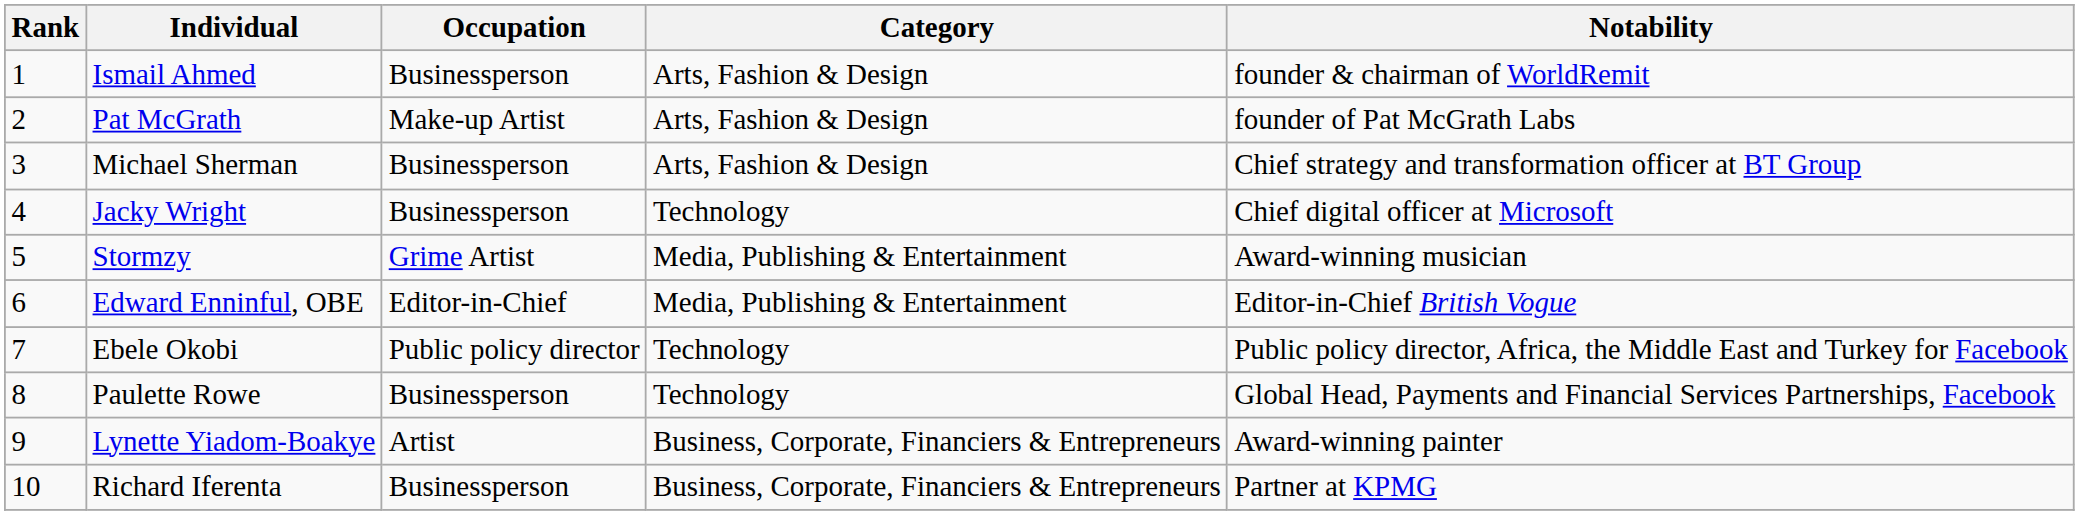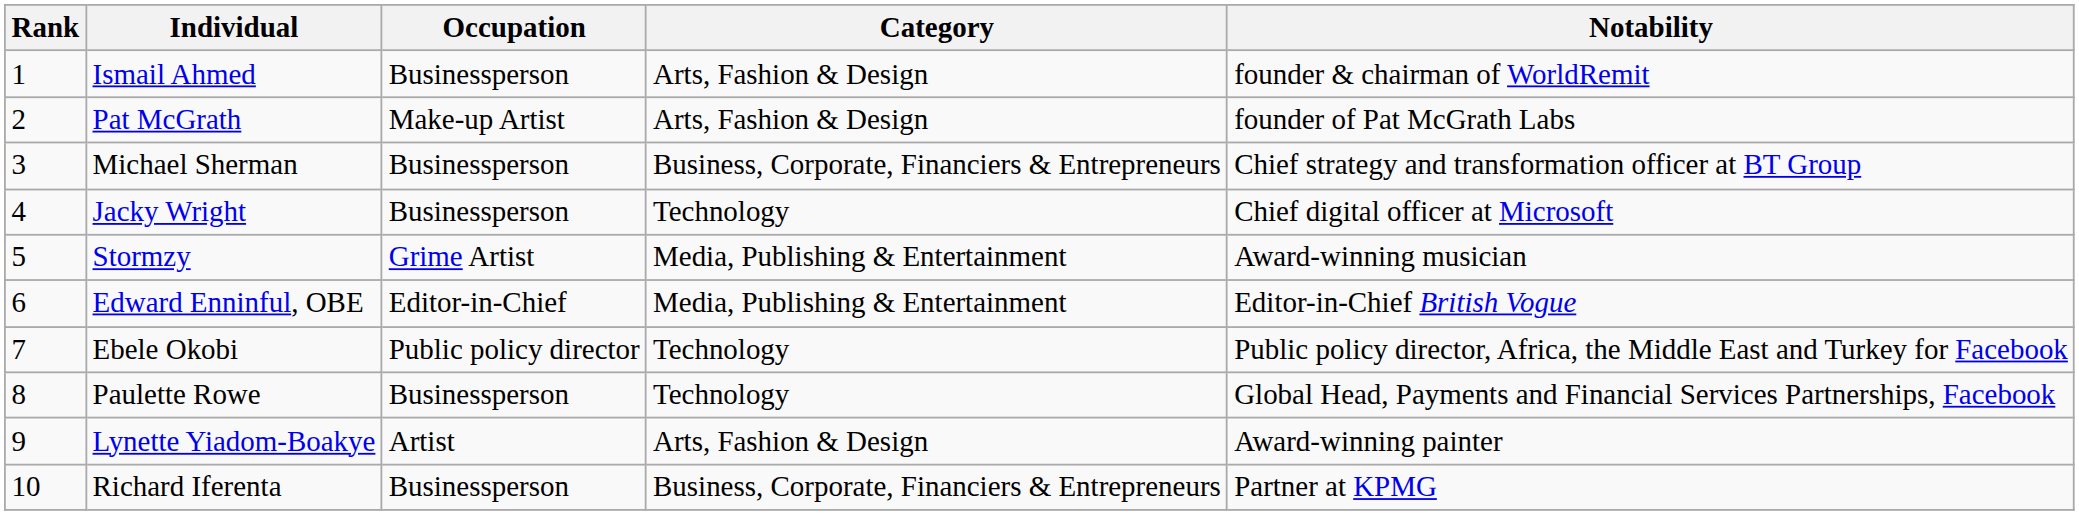 <table class="wikitable sortable">
 <tr>
 <th>Rank</th>
 <th>Individual</th>
 <th>Occupation</th>
 <th>Category</th>
 <th>Notability</th>
 </tr>
 <tr>
 <td>1</td>
 <td><a href='#'>Ismail Ahmed</a></td>
 <td>Businessperson</td>
 <td>Arts, Fashion & Design</td>
 <td>founder & chairman of <a href='#'>WorldRemit</a></td>
 </tr>
 <tr>
 <td>2</td>
 <td><a href='#'>Pat McGrath</a></td>
 <td>Make-up Artist</td>
 <td>Arts, Fashion & Design</td>
 <td>founder of Pat McGrath Labs</td>
 </tr>
 <tr>
 <td>3</td>
 <td>Michael Sherman</td>
 <td>Businessperson</td>
-<td>Arts, Fashion & Design</td>
+<td>Business, Corporate, Financiers & Entrepreneurs</td>
 <td>Chief strategy and transformation officer at <a href='#'>BT Group</a></td>
 </tr>
 <tr>
 <td>4</td>
 <td><a href='#'>Jacky Wright</a></td>
 <td>Businessperson</td>
 <td>Technology</td>
 <td>Chief digital officer at <a href='#'>Microsoft</a></td>
 </tr>
 <tr>
 <td>5</td>
 <td><a href='#'>Stormzy</a></td>
 <td><a href='#'>Grime</a> Artist</td>
 <td>Media, Publishing & Entertainment</td>
 <td>Award-winning musician</td>
 </tr>
 <tr>
 <td>6</td>
 <td><a href='#'>Edward Enninful</a>, OBE</td>
 <td>Editor-in-Chief</td>
 <td>Media, Publishing & Entertainment</td>
 <td>Editor-in-Chief <em><a href='#'>British Vogue</a></em></td>
 </tr>
 <tr>
 <td>7</td>
 <td>Ebele Okobi</td>
 <td>Public policy director</td>
 <td>Technology</td>
 <td>Public policy director, Africa, the Middle East and Turkey for <a href='#'>Facebook</a></td>
 </tr>
 <tr>
 <td>8</td>
 <td>Paulette Rowe</td>
 <td>Businessperson</td>
 <td>Technology</td>
 <td>Global Head, Payments and Financial Services Partnerships, <a href='#'>Facebook</a></td>
 </tr>
 <tr>
 <td>9</td>
 <td><a href='#'>Lynette Yiadom-Boakye</a></td>
 <td>Artist</td>
-<td>Business, Corporate, Financiers & Entrepreneurs</td>
+<td>Arts, Fashion & Design</td>
 <td>Award-winning painter</td>
 </tr>
 <tr>
 <td>10</td>
 <td>Richard Iferenta</td>
 <td>Businessperson</td>
 <td>Business, Corporate, Financiers & Entrepreneurs</td>
 <td>Partner at <a href='#'>KPMG</a></td>
 </tr>
 </table>
